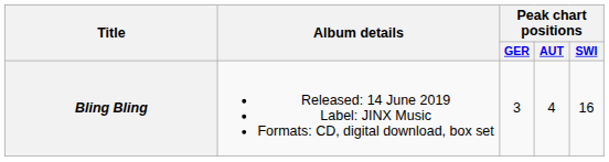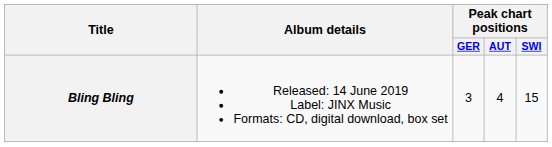 <table class="wikitable plainrowheaders" style="text-align:center;">
 <tr>
 <th scope="col" rowspan="2" style="width:15em;">Title</th>
 <th scope="col" rowspan="2" style="width:20em;">Album details</th>
 <th scope="col" colspan="3">Peak chart positions</th>
 </tr>
 <tr>
 <th style="width:2.5em; font-size:85%"><a href='#'>GER</a><br></th>
 <th style="width:2.5em; font-size:85%"><a href='#'>AUT</a><br></th>
 <th style="width:2.5em; font-size:85%"><a href='#'>SWI</a><br></th>
 </tr>
 <tr>
 <th scope="row"><em>Bling Bling</em></th>
 <td><br><ul><li>Released: 14 June 2019</li><li>Label: JINX Music</li><li>Formats: CD, digital download, box set</li></ul></td>
 <td>3</td>
 <td>4</td>
-<td>16</td>
+<td>15</td>
 </tr>
 </table>
